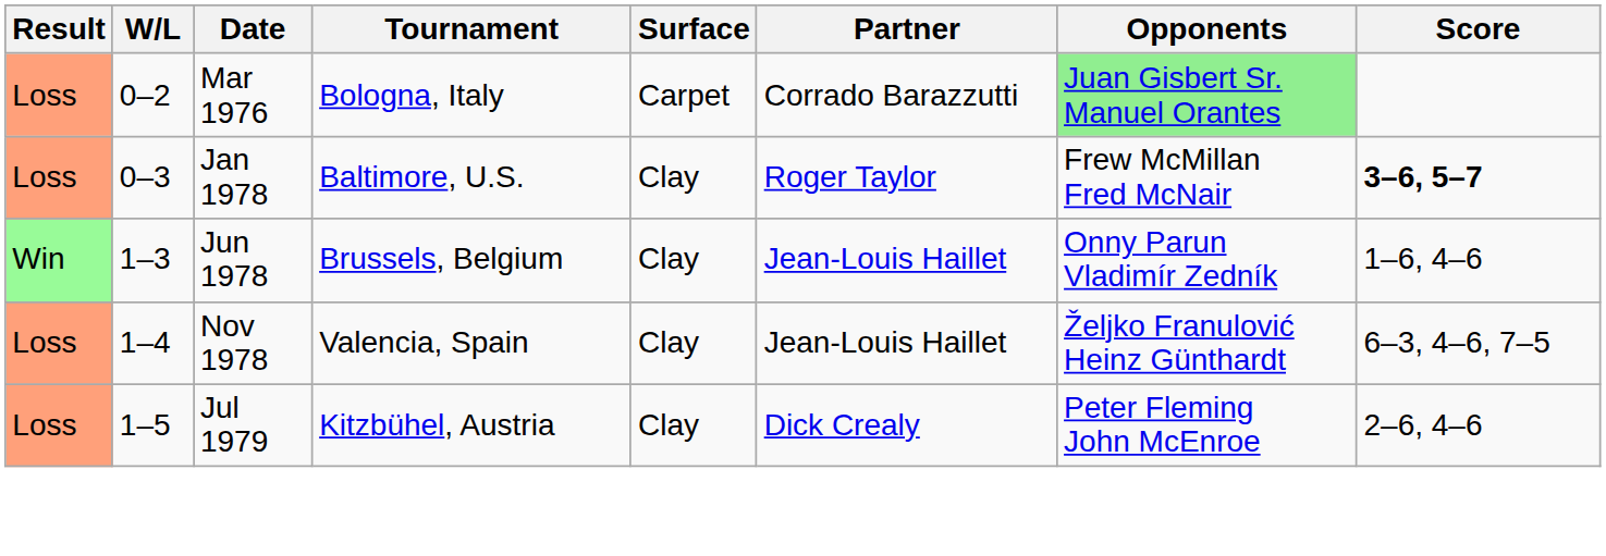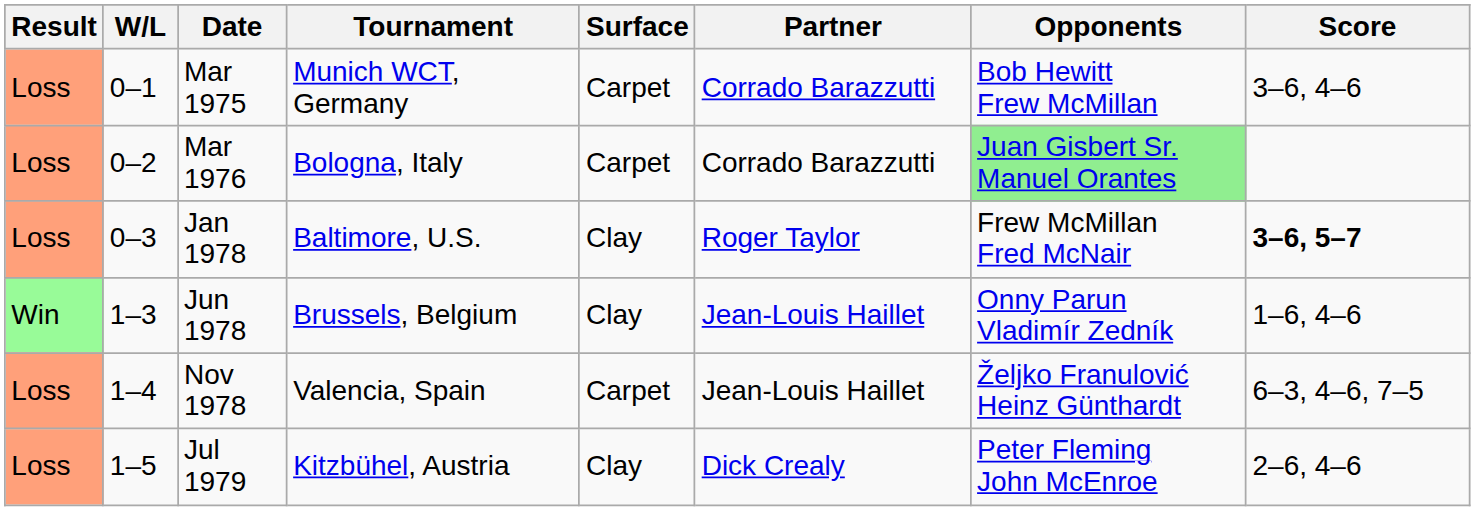 <table class="sortable wikitable">
 <tr>
 <th style="width:40px">Result</th>
 <th style="width:35px" class="unsortable">W/L</th>
 <th style="width:55px">Date</th>
 <th style="width:160px">Tournament</th>
 <th style="width:55px">Surface</th>
 <th style="width:150px">Partner</th>
 <th style="width:150px">Opponents</th>
 <th style="width:120px" class="unsortable">Score</th>
+</tr>
+<tr>
+<td style="background:#ffa07a;">Loss</td>
+<td>0–1</td>
+<td>Mar 1975</td>
+<td><a href='#'>Munich WCT</a>, Germany</td>
+<td>Carpet</td>
+<td> <a href='#'>Corrado Barazzutti</a></td>
+<td> <a href='#'>Bob Hewitt</a><br> <a href='#'>Frew McMillan</a></td>
+<td>3–6, 4–6</td>
 </tr>
 <tr>
 <td style="background:#ffa07a;">Loss</td>
 <td>0–2</td>
 <td>Mar 1976</td>
 <td><a href='#'>Bologna</a>, Italy</td>
 <td>Carpet</td>
 <td> Corrado Barazzutti</td>
 <td style="background: lightgreen;"> <a href='#'>Juan Gisbert Sr.</a><br> <a href='#'>Manuel Orantes</a></td>
 <td></td>
 </tr>
 <tr>
 <td style="background:#ffa07a;">Loss</td>
 <td>0–3</td>
 <td>Jan 1978</td>
 <td><a href='#'>Baltimore</a>, U.S.</td>
 <td>Clay</td>
 <td> <a href='#'>Roger Taylor</a></td>
 <td> Frew McMillan<br> <a href='#'>Fred McNair</a></td>
 <td><strong>3–6, 5–7</strong></td>
 </tr>
 <tr>
 <td style="background:#98fb98;">Win</td>
 <td>1–3</td>
 <td>Jun 1978</td>
 <td><a href='#'>Brussels</a>, Belgium</td>
 <td>Clay</td>
 <td> <a href='#'>Jean-Louis Haillet</a></td>
 <td> <a href='#'>Onny Parun</a><br> <a href='#'>Vladimír Zedník</a></td>
 <td>1–6, 4–6</td>
 </tr>
 <tr>
 <td style="background:#ffa07a;">Loss</td>
 <td>1–4</td>
 <td>Nov 1978</td>
 <td>Valencia, Spain</td>
-<td>Clay</td>
+<td>Carpet</td>
 <td> Jean-Louis Haillet</td>
 <td> <a href='#'>Željko Franulović</a><br> <a href='#'>Heinz Günthardt</a></td>
 <td>6–3, 4–6, 7–5</td>
 </tr>
 <tr>
 <td style="background:#ffa07a;">Loss</td>
 <td>1–5</td>
 <td>Jul 1979</td>
 <td><a href='#'>Kitzbühel</a>, Austria</td>
 <td>Clay</td>
 <td> <a href='#'>Dick Crealy</a></td>
 <td> <a href='#'>Peter Fleming</a><br> <a href='#'>John McEnroe</a></td>
 <td>2–6, 4–6</td>
 </tr>
 </table>
